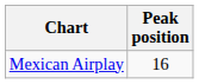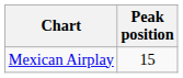 <table class="wikitable" style="text-align:center;">
 <tr>
 <th>Chart</th>
 <th>Peak<br>position</th>
 </tr>
 <tr>
 <td align="left"><a href='#'>Mexican Airplay</a></td>
-<td>16</td>
+<td>15</td>
 </tr>
 </table>
